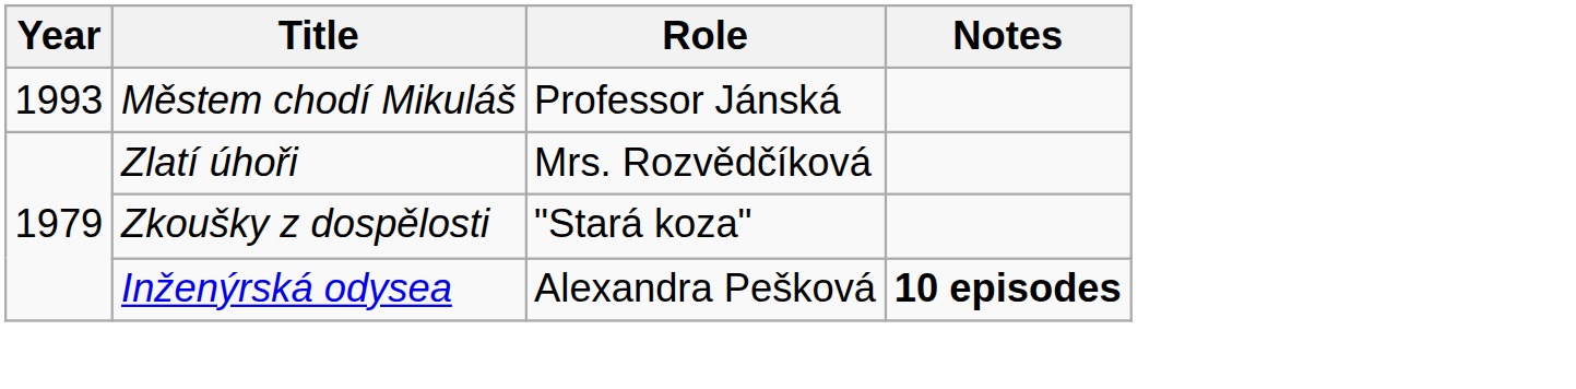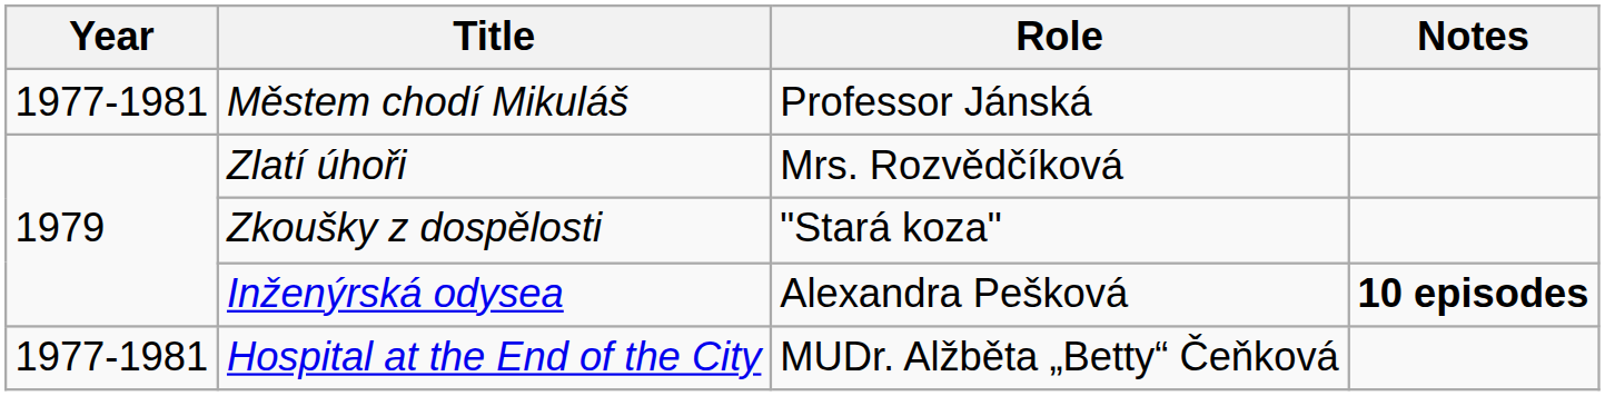 <table class="wikitable sortable">
 <tr>
 <th>Year</th>
 <th>Title</th>
 <th>Role</th>
 <th class="unsortable">Notes</th>
 </tr>
 <tr>
-<td>1993</td>
+<td>1977-1981</td>
 <td><em>Městem chodí Mikuláš</em></td>
 <td>Professor Jánská</td>
 <td></td>
 </tr>
 <tr>
 <td rowspan="3">1979</td>
 <td><em>Zlatí úhoři</em></td>
 <td>Mrs. Rozvědčíková</td>
 <td></td>
 </tr>
 <tr>
 <td><em>Zkoušky z dospělosti</em></td>
 <td>"Stará koza"</td>
 <td></td>
 </tr>
 <tr>
 <td><em><a href='#'>Inženýrská odysea</a></em></td>
 <td>Alexandra Pešková</td>
 <td><strong>10 episodes</strong></td>
 </tr>
+<tr>
+<td>1977-1981</td>
+<td><em><a href='#'>Hospital at the End of the City</a></em></td>
+<td>MUDr. Alžběta „Betty“ Čeňková</td>
+<td></td>
+</tr>
 </table>
